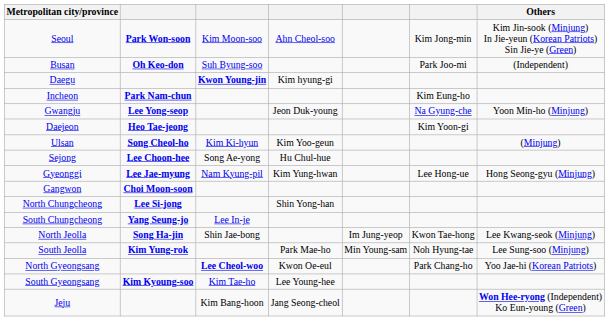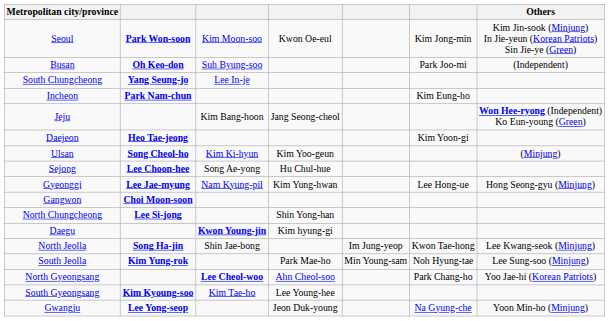 <table class="wikitable" style="text-align:center;">
 <tr>
 <th>Metropolitan city/province</th>
 <th></th>
 <th></th>
 <th></th>
 <th></th>
 <th></th>
 <th>Others</th>
 </tr>
 <tr>
 <td><a href='#'>Seoul</a></td>
 <td><strong><a href='#'>Park Won-soon</a></strong></td>
 <td><a href='#'>Kim Moon-soo</a></td>
-<td><a href='#'>Ahn Cheol-soo</a></td>
+<td>Kwon Oe-eul</td>
 <td></td>
 <td>Kim Jong-min</td>
 <td>Kim Jin-sook (<a href='#'>Minjung</a>)<br> In Jie-yeun (<a href='#'>Korean Patriots</a>)<br> Sin Jie-ye (<a href='#'>Green</a>)</td>
 </tr>
 <tr>
 <td><a href='#'>Busan</a></td>
 <td><strong><a href='#'>Oh Keo-don</a></strong></td>
 <td><a href='#'>Suh Byung-soo</a></td>
 <td></td>
 <td></td>
 <td>Park Joo-mi</td>
 <td> (Independent)</td>
 </tr>
 <tr>
-<td><a href='#'>Daegu</a></td>
+<td><a href='#'>South Chungcheong</a></td>
+<td><strong><a href='#'>Yang Seung-jo</a></strong></td>
+<td><a href='#'>Lee In-je</a></td>
 <td></td>
-<td><strong><a href='#'>Kwon Young-jin</a></strong></td>
-<td>Kim hyung-gi</td>
 <td></td>
 <td></td>
 <td></td>
 </tr>
 <tr>
 <td><a href='#'>Incheon</a></td>
 <td><strong><a href='#'>Park Nam-chun</a></strong></td>
 <td></td>
 <td></td>
 <td></td>
 <td>Kim Eung-ho</td>
 <td></td>
 </tr>
 <tr>
-<td><a href='#'>Gwangju</a></td>
-<td><strong><a href='#'>Lee Yong-seop</a></strong></td>
+<td><a href='#'>Jeju</a></td>
 <td></td>
-<td>Jeon Duk-young</td>
+<td>Kim Bang-hoon</td>
+<td>Jang Seong-cheol</td>
 <td></td>
-<td><a href='#'>Na Gyung-che</a></td>
-<td>Yoon Min-ho (<a href='#'>Minjung</a>)</td>
+<td></td>
+<td><strong><a href='#'>Won Hee-ryong</a></strong> (Independent) <br> Ko Eun-young (<a href='#'>Green</a>)</td>
 </tr>
 <tr>
 <td><a href='#'>Daejeon</a></td>
 <td><strong><a href='#'>Heo Tae-jeong</a></strong></td>
 <td></td>
 <td></td>
 <td></td>
 <td>Kim Yoon-gi</td>
 <td></td>
 </tr>
 <tr>
 <td><a href='#'>Ulsan</a></td>
 <td><strong><a href='#'>Song Cheol-ho</a></strong></td>
 <td><a href='#'>Kim Ki-hyun</a></td>
 <td>Kim Yoo-geun</td>
 <td></td>
 <td></td>
 <td> (<a href='#'>Minjung</a>)</td>
 </tr>
 <tr>
 <td><a href='#'>Sejong</a></td>
 <td><strong><a href='#'>Lee Choon-hee</a></strong></td>
 <td>Song Ae-yong</td>
 <td>Hu Chul-hue</td>
 <td></td>
 <td></td>
 <td></td>
 </tr>
 <tr>
 <td><a href='#'>Gyeonggi</a></td>
 <td><strong><a href='#'>Lee Jae-myung</a></strong></td>
 <td><a href='#'>Nam Kyung-pil</a></td>
 <td>Kim Yung-hwan</td>
 <td></td>
 <td>Lee Hong-ue</td>
 <td>Hong Seong-gyu (<a href='#'>Minjung</a>)</td>
 </tr>
 <tr>
 <td><a href='#'>Gangwon</a></td>
 <td><strong><a href='#'>Choi Moon-soon</a></strong></td>
 <td></td>
 <td></td>
 <td></td>
 <td></td>
 <td></td>
 </tr>
 <tr>
 <td><a href='#'>North Chungcheong</a></td>
 <td><strong><a href='#'>Lee Si-jong</a></strong></td>
 <td></td>
 <td>Shin Yong-han</td>
 <td></td>
 <td></td>
 <td></td>
 </tr>
 <tr>
-<td><a href='#'>South Chungcheong</a></td>
-<td><strong><a href='#'>Yang Seung-jo</a></strong></td>
-<td><a href='#'>Lee In-je</a></td>
+<td><a href='#'>Daegu</a></td>
 <td></td>
+<td><strong><a href='#'>Kwon Young-jin</a></strong></td>
+<td>Kim hyung-gi</td>
 <td></td>
 <td></td>
 <td></td>
 </tr>
 <tr>
 <td><a href='#'>North Jeolla</a></td>
 <td><strong><a href='#'>Song Ha-jin</a></strong></td>
 <td>Shin Jae-bong</td>
 <td></td>
 <td>Im Jung-yeop</td>
 <td>Kwon Tae-hong</td>
 <td>Lee Kwang-seok (<a href='#'>Minjung</a>)</td>
 </tr>
 <tr>
 <td><a href='#'>South Jeolla</a></td>
 <td><strong><a href='#'>Kim Yung-rok</a></strong></td>
 <td></td>
 <td>Park Mae-ho</td>
 <td>Min Young-sam</td>
 <td>Noh Hyung-tae</td>
 <td>Lee Sung-soo (<a href='#'>Minjung</a>)</td>
 </tr>
 <tr>
 <td><a href='#'>North Gyeongsang</a></td>
 <td></td>
 <td><strong><a href='#'>Lee Cheol-woo</a></strong></td>
-<td>Kwon Oe-eul</td>
+<td><a href='#'>Ahn Cheol-soo</a></td>
 <td></td>
 <td>Park Chang-ho</td>
 <td>Yoo Jae-hi (<a href='#'>Korean Patriots</a>)</td>
 </tr>
 <tr>
 <td><a href='#'>South Gyeongsang</a></td>
 <td><strong><a href='#'>Kim Kyoung-soo</a></strong></td>
 <td><a href='#'>Kim Tae-ho</a></td>
 <td>Lee Young-hee</td>
 <td></td>
 <td></td>
 <td></td>
 </tr>
 <tr>
-<td><a href='#'>Jeju</a></td>
+<td><a href='#'>Gwangju</a></td>
+<td><strong><a href='#'>Lee Yong-seop</a></strong></td>
 <td></td>
-<td>Kim Bang-hoon</td>
-<td>Jang Seong-cheol</td>
+<td>Jeon Duk-young</td>
 <td></td>
-<td></td>
-<td><strong><a href='#'>Won Hee-ryong</a></strong> (Independent) <br> Ko Eun-young (<a href='#'>Green</a>)</td>
+<td><a href='#'>Na Gyung-che</a></td>
+<td>Yoon Min-ho (<a href='#'>Minjung</a>)</td>
 </tr>
 </table>
